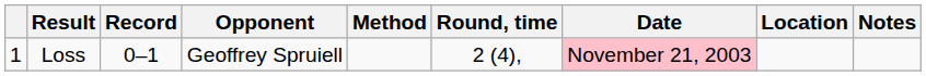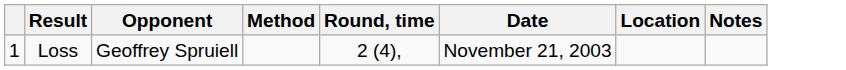 <table class="wikitable" style="text-align:center; font-size:95%">
 <tr>
 <th></th>
 <th>Result</th>
-<th>Record</th>
 <th>Opponent</th>
 <th>Method</th>
 <th>Round, time</th>
 <th>Date</th>
 <th>Location</th>
 <th>Notes</th>
 </tr>
 <tr>
 <td>1</td>
 <td>Loss</td>
-<td>0–1</td>
 <td style="text-align:left;"> Geoffrey Spruiell</td>
 <td></td>
 <td>2 (4), </td>
-<td style="background: pink;">November 21, 2003</td>
+<td>November 21, 2003</td>
 <td align=left> </td>
 <td></td>
 </tr>
 </table>
